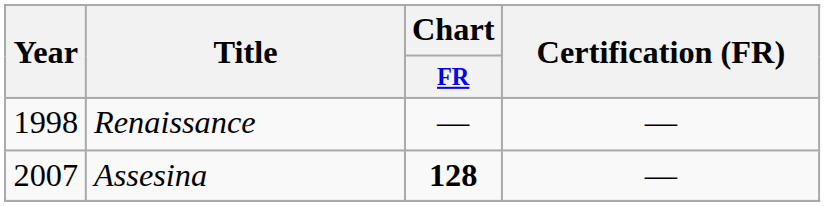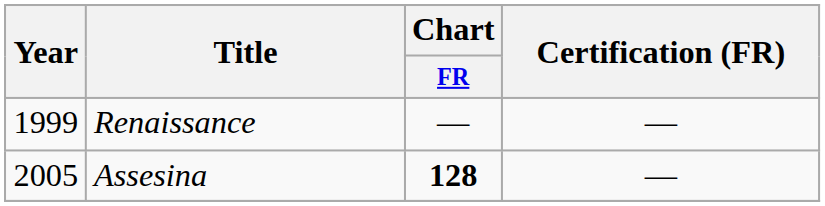 <table class="wikitable">
 <tr>
 <th rowspan="2" width="33">Year</th>
 <th rowspan="2" width="150">Title</th>
 <th colspan="1">Chart</th>
 <th rowspan="2" width="150">Certification (FR)</th>
 </tr>
 <tr>
 <th style="width:3em;font-size:75%"><a href='#'>FR</a></th>
 </tr>
 <tr>
-<td align="center">1998</td>
+<td align="center">1999</td>
 <td><em>Renaissance</em></td>
 <td align="center">—</td>
 <td align="center">—</td>
 </tr>
 <tr>
-<td align="center">2007</td>
+<td align="center">2005</td>
 <td><em>Assesina</em></td>
 <td align="center"><strong>128</strong></td>
 <td align="center">—</td>
 </tr>
 <tr>
 </tr>
 </table>
